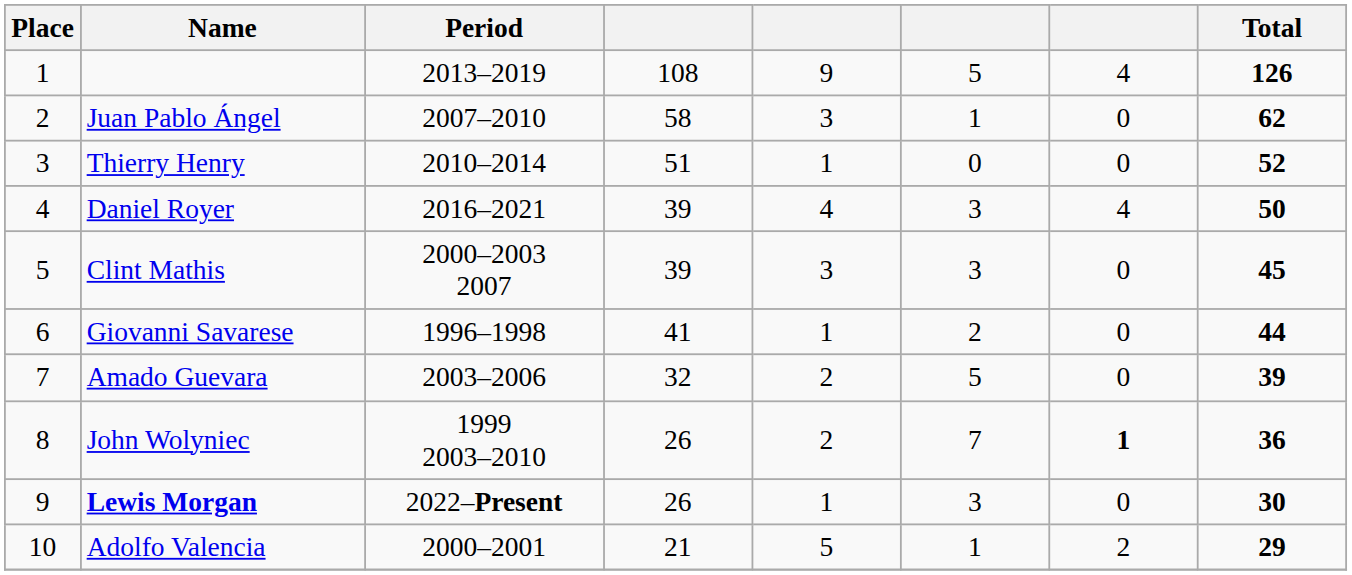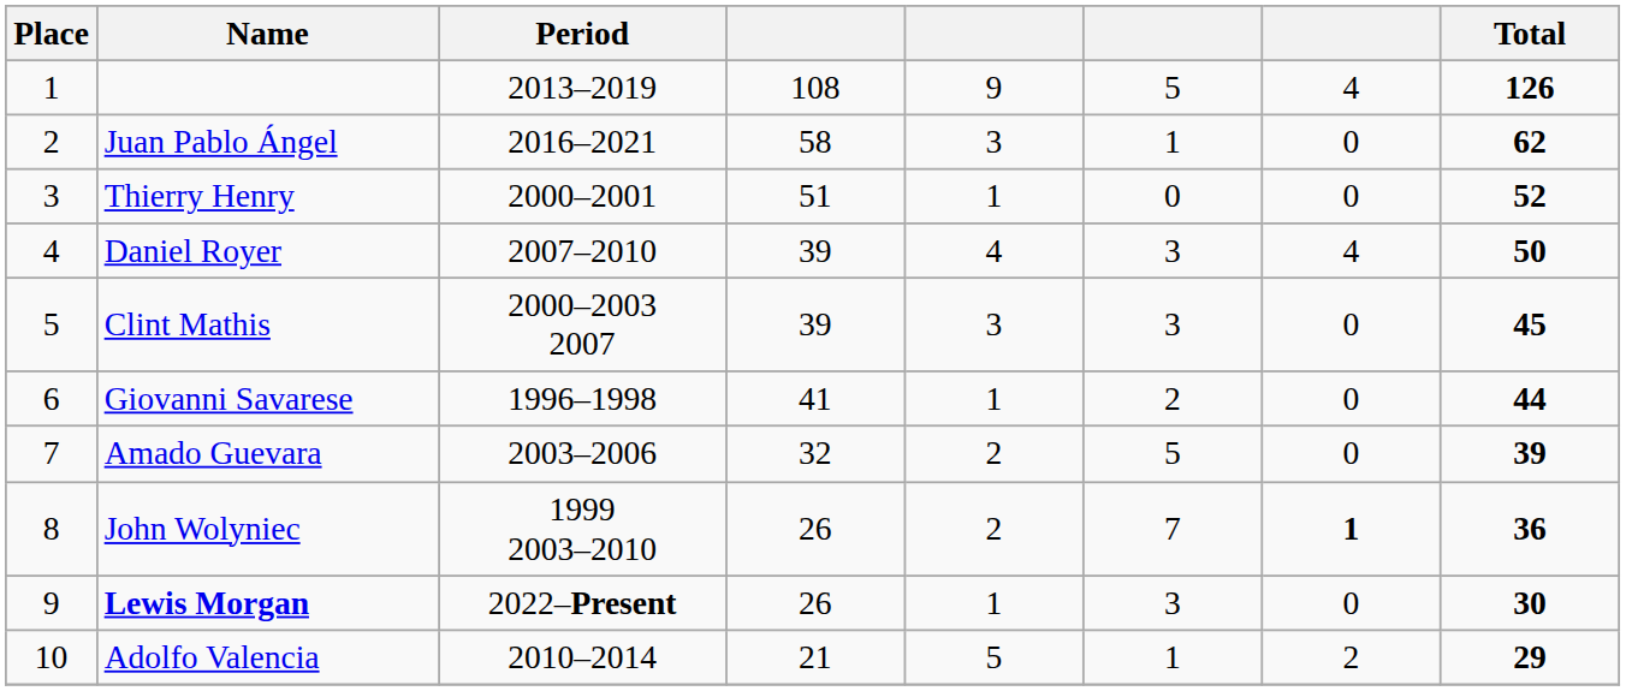 <table class="wikitable sortable" style="font-size: 95%; text-align: center;">
 <tr>
 <th width=30>Place</th>
 <th width=150>Name</th>
 <th width=125>Period</th>
 <th width=75></th>
 <th width=75></th>
 <th width=75></th>
 <th width=75></th>
 <th width=75><strong>Total</strong></th>
 </tr>
 <tr>
 <td>1</td>
 <td align="left"></td>
 <td>2013–2019</td>
 <td>108</td>
 <td>9</td>
 <td>5</td>
 <td>4</td>
 <td><strong>126</strong></td>
 </tr>
 <tr>
 <td>2</td>
 <td align="left"> <a href='#'>Juan Pablo Ángel</a></td>
-<td>2007–2010</td>
+<td>2016–2021</td>
 <td>58</td>
 <td>3</td>
 <td>1</td>
 <td>0</td>
 <td><strong>62</strong></td>
 </tr>
 <tr>
 <td>3</td>
 <td align="left"> <a href='#'>Thierry Henry</a></td>
-<td>2010–2014</td>
+<td>2000–2001</td>
 <td>51</td>
 <td>1</td>
 <td>0</td>
 <td>0</td>
 <td><strong>52</strong></td>
 </tr>
 <tr>
 <td>4</td>
 <td align="left"> <a href='#'>Daniel Royer</a></td>
-<td>2016–2021</td>
+<td>2007–2010</td>
 <td>39</td>
 <td>4</td>
 <td>3</td>
 <td>4</td>
 <td><strong>50</strong></td>
 </tr>
 <tr>
 <td>5</td>
 <td align="left"> <a href='#'>Clint Mathis</a></td>
 <td>2000–2003<br>2007</td>
 <td>39</td>
 <td>3</td>
 <td>3</td>
 <td>0</td>
 <td><strong>45</strong></td>
 </tr>
 <tr>
 <td>6</td>
 <td align="left"> <a href='#'>Giovanni Savarese</a></td>
 <td>1996–1998</td>
 <td>41</td>
 <td>1</td>
 <td>2</td>
 <td>0</td>
 <td><strong>44</strong></td>
 </tr>
 <tr>
 <td>7</td>
 <td align="left"> <a href='#'>Amado Guevara</a></td>
 <td>2003–2006</td>
 <td>32</td>
 <td>2</td>
 <td>5</td>
 <td>0</td>
 <td><strong>39</strong></td>
 </tr>
 <tr>
 <td>8</td>
 <td align="left"> <a href='#'>John Wolyniec</a></td>
 <td>1999<br>2003–2010</td>
 <td>26</td>
 <td>2</td>
 <td>7</td>
 <td><strong>1</strong></td>
 <td><strong>36</strong></td>
 </tr>
 <tr>
 <td>9</td>
 <td align="left"> <strong><a href='#'>Lewis Morgan</a></strong></td>
 <td>2022–<strong>Present</strong></td>
 <td>26</td>
 <td>1</td>
 <td>3</td>
 <td>0</td>
 <td><strong>30</strong></td>
 </tr>
 <tr>
 <td>10</td>
 <td align="left"> <a href='#'>Adolfo Valencia</a></td>
-<td>2000–2001</td>
+<td>2010–2014</td>
 <td>21</td>
 <td>5</td>
 <td>1</td>
 <td>2</td>
 <td><strong>29</strong></td>
 </tr>
 <tr>
 </tr>
 </table>
